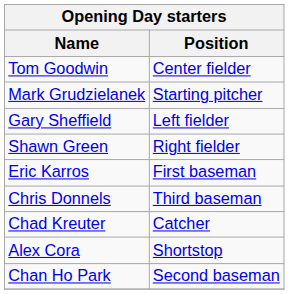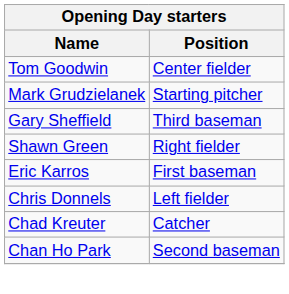 <table class="wikitable" style="text-align:left">
 <tr>
 <th colspan="2">Opening Day starters</th>
 </tr>
 <tr>
 <th>Name</th>
 <th>Position</th>
 </tr>
 <tr>
 <td><a href='#'>Tom Goodwin</a></td>
 <td><a href='#'>Center fielder</a></td>
 </tr>
 <tr>
 <td><a href='#'>Mark Grudzielanek</a></td>
 <td><a href='#'>Starting pitcher</a></td>
 </tr>
 <tr>
 <td><a href='#'>Gary Sheffield</a></td>
-<td><a href='#'>Left fielder</a></td>
+<td><a href='#'>Third baseman</a></td>
 </tr>
 <tr>
 <td><a href='#'>Shawn Green</a></td>
 <td><a href='#'>Right fielder</a></td>
 </tr>
 <tr>
 <td><a href='#'>Eric Karros</a></td>
 <td><a href='#'>First baseman</a></td>
 </tr>
 <tr>
 <td><a href='#'>Chris Donnels</a></td>
-<td><a href='#'>Third baseman</a></td>
+<td><a href='#'>Left fielder</a></td>
 </tr>
 <tr>
 <td><a href='#'>Chad Kreuter</a></td>
 <td><a href='#'>Catcher</a></td>
-</tr>
-<tr>
-<td><a href='#'>Alex Cora</a></td>
-<td><a href='#'>Shortstop</a></td>
 </tr>
 <tr>
 <td><a href='#'>Chan Ho Park</a></td>
 <td><a href='#'>Second baseman</a></td>
 </tr>
 <tr>
 </tr>
 </table>
